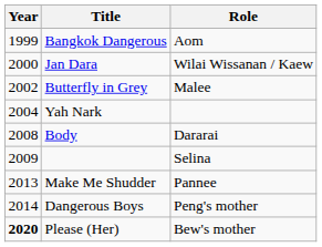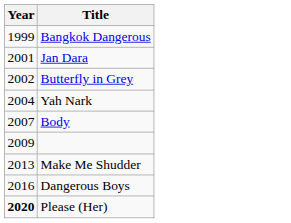 <table class="wikitable">
 <tr>
 <th>Year</th>
 <th>Title</th>
-<th>Role</th>
 </tr>
 <tr>
 <td>1999</td>
 <td><a href='#'>Bangkok Dangerous</a></td>
-<td>Aom</td>
 </tr>
 <tr>
-<td>2000</td>
+<td>2001</td>
 <td><a href='#'>Jan Dara</a></td>
-<td>Wilai Wissanan / Kaew</td>
 </tr>
 <tr>
 <td>2002</td>
 <td><a href='#'>Butterfly in Grey</a></td>
-<td>Malee</td>
 </tr>
 <tr>
 <td>2004</td>
 <td>Yah Nark</td>
-<td></td>
 </tr>
 <tr>
-<td>2008</td>
+<td>2007</td>
 <td><a href='#'>Body</a></td>
-<td>Dararai</td>
 </tr>
 <tr>
 <td>2009</td>
 <td></td>
-<td>Selina</td>
 </tr>
 <tr>
 <td>2013</td>
 <td>Make Me Shudder</td>
-<td>Pannee</td>
 </tr>
 <tr>
-<td>2014</td>
+<td>2016</td>
 <td>Dangerous Boys</td>
-<td>Peng's mother</td>
 </tr>
 <tr>
 <td><strong>2020</strong></td>
 <td>Please (Her)</td>
-<td>Bew's mother</td>
 </tr>
 </table>
